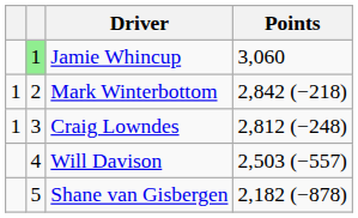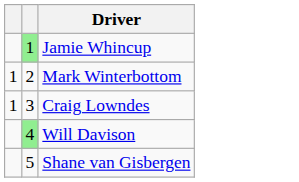 <table class="wikitable" style="font-size: 95%;">
 <tr>
 <th></th>
 <th></th>
 <th>Driver</th>
-<th>Points</th>
 </tr>
 <tr>
 <td></td>
 <td align="center" style="background: lightgreen;">1</td>
 <td> <a href='#'>Jamie Whincup</a></td>
-<td>3,060</td>
 </tr>
 <tr>
 <td> 1</td>
 <td align="center">2</td>
 <td> <a href='#'>Mark Winterbottom</a></td>
-<td>2,842 (−218)</td>
 </tr>
 <tr>
 <td> 1</td>
 <td align="center">3</td>
 <td> <a href='#'>Craig Lowndes</a></td>
-<td>2,812 (−248)</td>
 </tr>
 <tr>
 <td></td>
-<td align="center">4</td>
+<td align="center" style="background: lightgreen;">4</td>
 <td> <a href='#'>Will Davison</a></td>
-<td>2,503 (−557)</td>
 </tr>
 <tr>
 <td></td>
 <td align="center">5</td>
 <td> <a href='#'>Shane van Gisbergen</a></td>
-<td>2,182 (−878)</td>
 </tr>
 </table>
